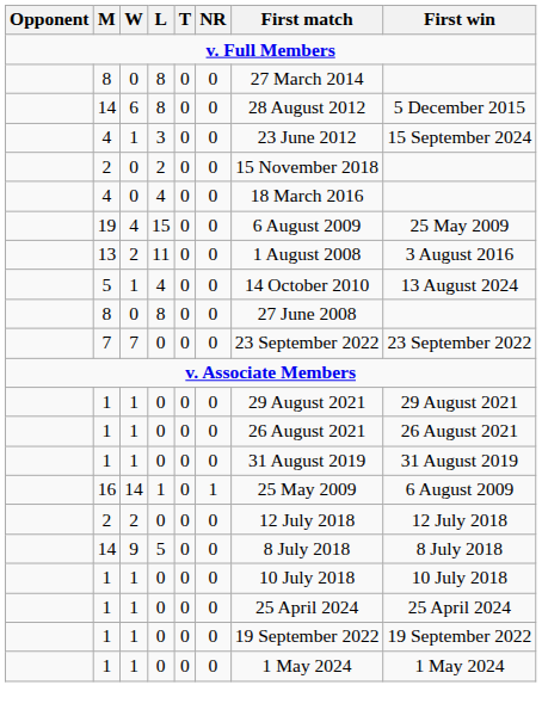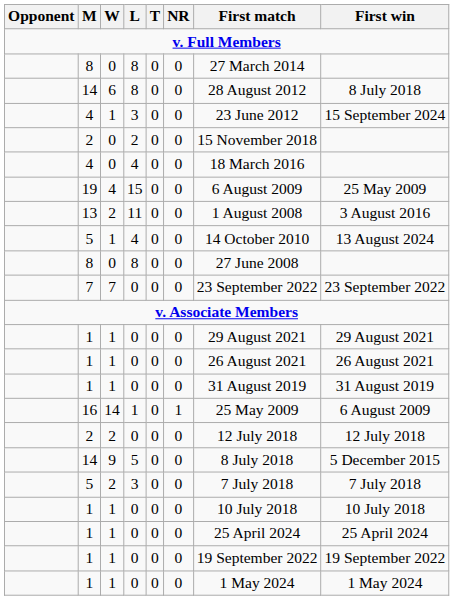 <table class="wikitable" style="text-align: center;">
 <tr>
 <th>Opponent</th>
 <th>M</th>
 <th>W</th>
 <th>L</th>
 <th>T</th>
 <th>NR</th>
 <th>First match</th>
 <th>First win</th>
 </tr>
 <tr>
 <td colspan="8" style="text-align: center;"><strong><a href='#'>v. Full Members</a></strong></td>
 </tr>
 <tr>
 <td align=left></td>
 <td>8</td>
 <td>0</td>
 <td>8</td>
 <td>0</td>
 <td>0</td>
 <td>27 March 2014</td>
 <td></td>
 </tr>
 <tr>
 <td align=left></td>
 <td>14</td>
 <td>6</td>
 <td>8</td>
 <td>0</td>
 <td>0</td>
 <td>28 August 2012</td>
-<td>5 December 2015</td>
+<td>8 July 2018</td>
 </tr>
 <tr>
 <td align=left></td>
 <td>4</td>
 <td>1</td>
 <td>3</td>
 <td>0</td>
 <td>0</td>
 <td>23 June 2012</td>
 <td>15 September 2024</td>
 </tr>
 <tr>
 <td align=left></td>
 <td>2</td>
 <td>0</td>
 <td>2</td>
 <td>0</td>
 <td>0</td>
 <td>15 November 2018</td>
 <td></td>
 </tr>
 <tr>
 <td align=left></td>
 <td>4</td>
 <td>0</td>
 <td>4</td>
 <td>0</td>
 <td>0</td>
 <td>18 March 2016</td>
 <td></td>
 </tr>
 <tr>
 <td align=left></td>
 <td>19</td>
 <td>4</td>
 <td>15</td>
 <td>0</td>
 <td>0</td>
 <td>6 August 2009</td>
 <td>25 May 2009</td>
 </tr>
 <tr>
 <td align=left></td>
 <td>13</td>
 <td>2</td>
 <td>11</td>
 <td>0</td>
 <td>0</td>
 <td>1 August 2008</td>
 <td>3 August 2016</td>
 </tr>
 <tr>
 <td align=left></td>
 <td>5</td>
 <td>1</td>
 <td>4</td>
 <td>0</td>
 <td>0</td>
 <td>14 October 2010</td>
 <td>13 August 2024</td>
 </tr>
 <tr>
 <td align=left></td>
 <td>8</td>
 <td>0</td>
 <td>8</td>
 <td>0</td>
 <td>0</td>
 <td>27 June 2008</td>
 <td></td>
 </tr>
 <tr>
 <td align=left></td>
 <td>7</td>
 <td>7</td>
 <td>0</td>
 <td>0</td>
 <td>0</td>
 <td>23 September 2022</td>
 <td>23 September 2022</td>
 </tr>
 <tr>
 <td colspan="8" style="text-align: center;"><strong><a href='#'>v. Associate Members</a></strong></td>
 </tr>
 <tr>
 <td align=left></td>
 <td>1</td>
 <td>1</td>
 <td>0</td>
 <td>0</td>
 <td>0</td>
 <td>29 August 2021</td>
 <td>29 August 2021</td>
 </tr>
 <tr>
 <td align=left></td>
 <td>1</td>
 <td>1</td>
 <td>0</td>
 <td>0</td>
 <td>0</td>
 <td>26 August 2021</td>
 <td>26 August 2021</td>
 </tr>
 <tr>
 <td align=left></td>
 <td>1</td>
 <td>1</td>
 <td>0</td>
 <td>0</td>
 <td>0</td>
 <td>31 August 2019</td>
 <td>31 August 2019</td>
 </tr>
 <tr>
 <td align=left></td>
 <td>16</td>
 <td>14</td>
 <td>1</td>
 <td>0</td>
 <td>1</td>
 <td>25 May 2009</td>
 <td>6 August 2009</td>
 </tr>
 <tr>
 <td align=left></td>
 <td>2</td>
 <td>2</td>
 <td>0</td>
 <td>0</td>
 <td>0</td>
 <td>12 July 2018</td>
 <td>12 July 2018</td>
 </tr>
 <tr>
 <td align=left></td>
 <td>14</td>
 <td>9</td>
 <td>5</td>
 <td>0</td>
 <td>0</td>
 <td>8 July 2018</td>
-<td>8 July 2018</td>
+<td>5 December 2015</td>
+</tr>
+<tr>
+<td align=left></td>
+<td>5</td>
+<td>2</td>
+<td>3</td>
+<td>0</td>
+<td>0</td>
+<td>7 July 2018</td>
+<td>7 July 2018</td>
 </tr>
 <tr>
 <td align=left></td>
 <td>1</td>
 <td>1</td>
 <td>0</td>
 <td>0</td>
 <td>0</td>
 <td>10 July 2018</td>
 <td>10 July 2018</td>
 </tr>
 <tr>
 <td align=left></td>
 <td>1</td>
 <td>1</td>
 <td>0</td>
 <td>0</td>
 <td>0</td>
 <td>25 April 2024</td>
 <td>25 April 2024</td>
 </tr>
 <tr>
 <td align=left></td>
 <td>1</td>
 <td>1</td>
 <td>0</td>
 <td>0</td>
 <td>0</td>
 <td>19 September 2022</td>
 <td>19 September 2022</td>
 </tr>
 <tr>
 <td align=left></td>
 <td>1</td>
 <td>1</td>
 <td>0</td>
 <td>0</td>
 <td>0</td>
 <td>1 May 2024</td>
 <td>1 May 2024</td>
 </tr>
 </table>
